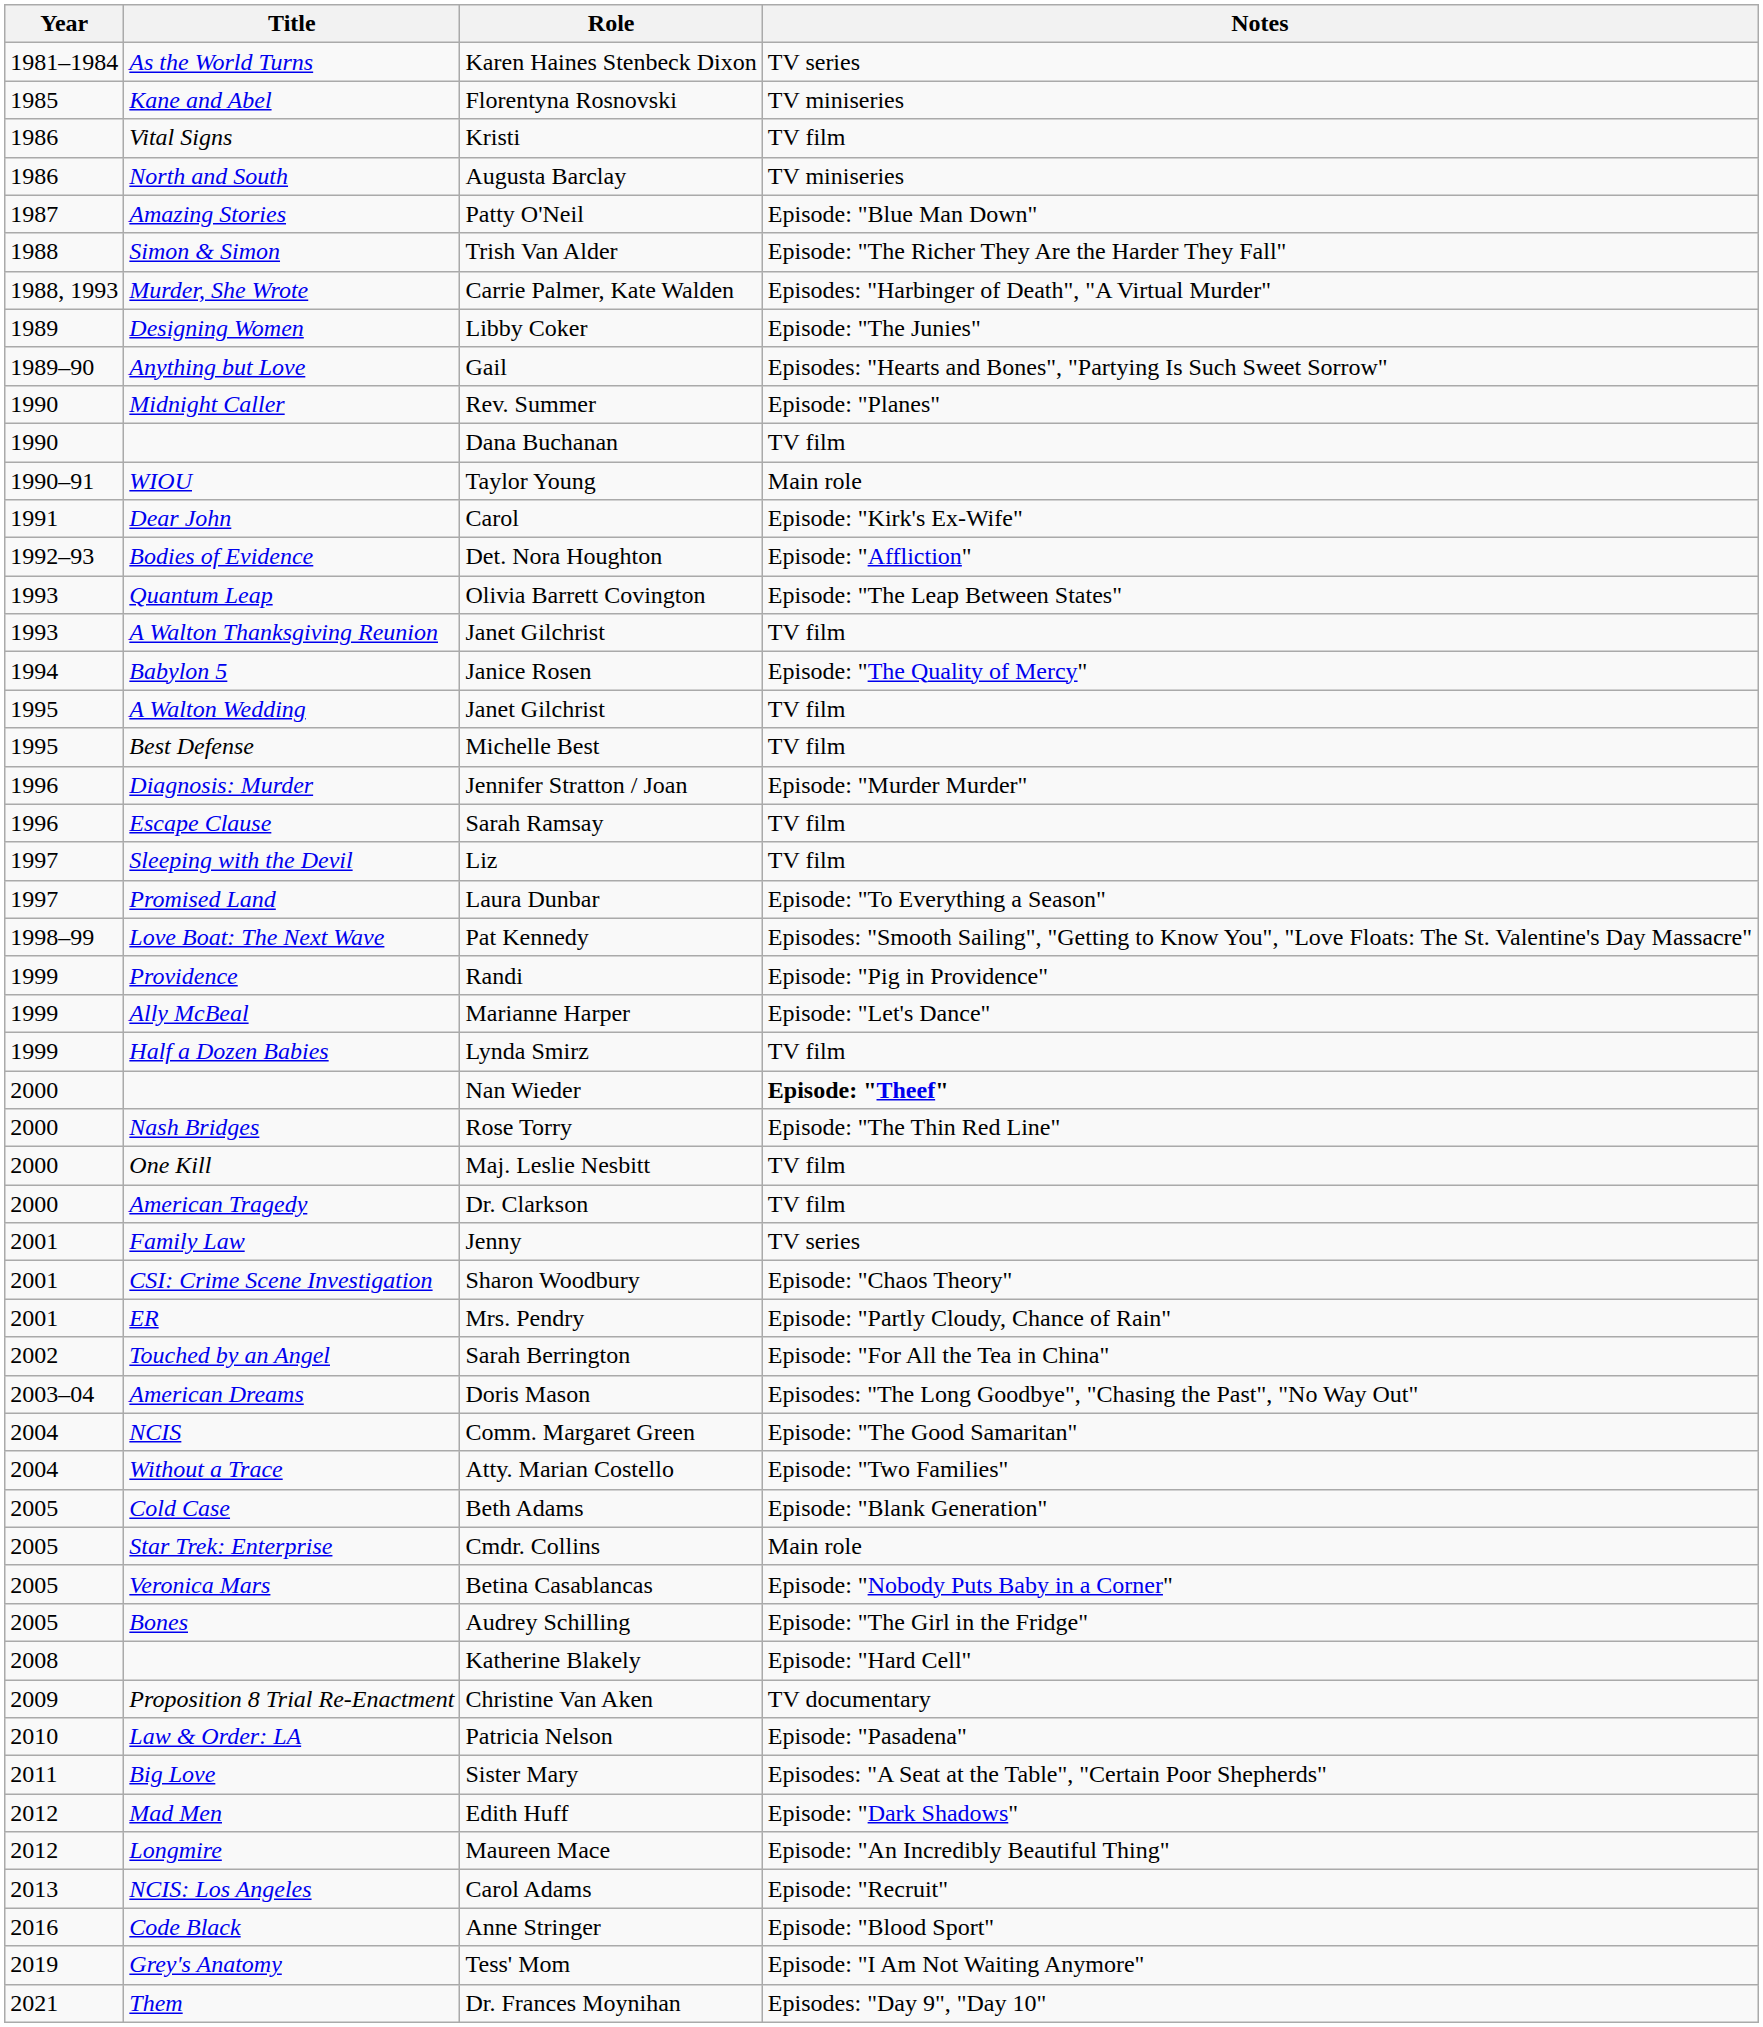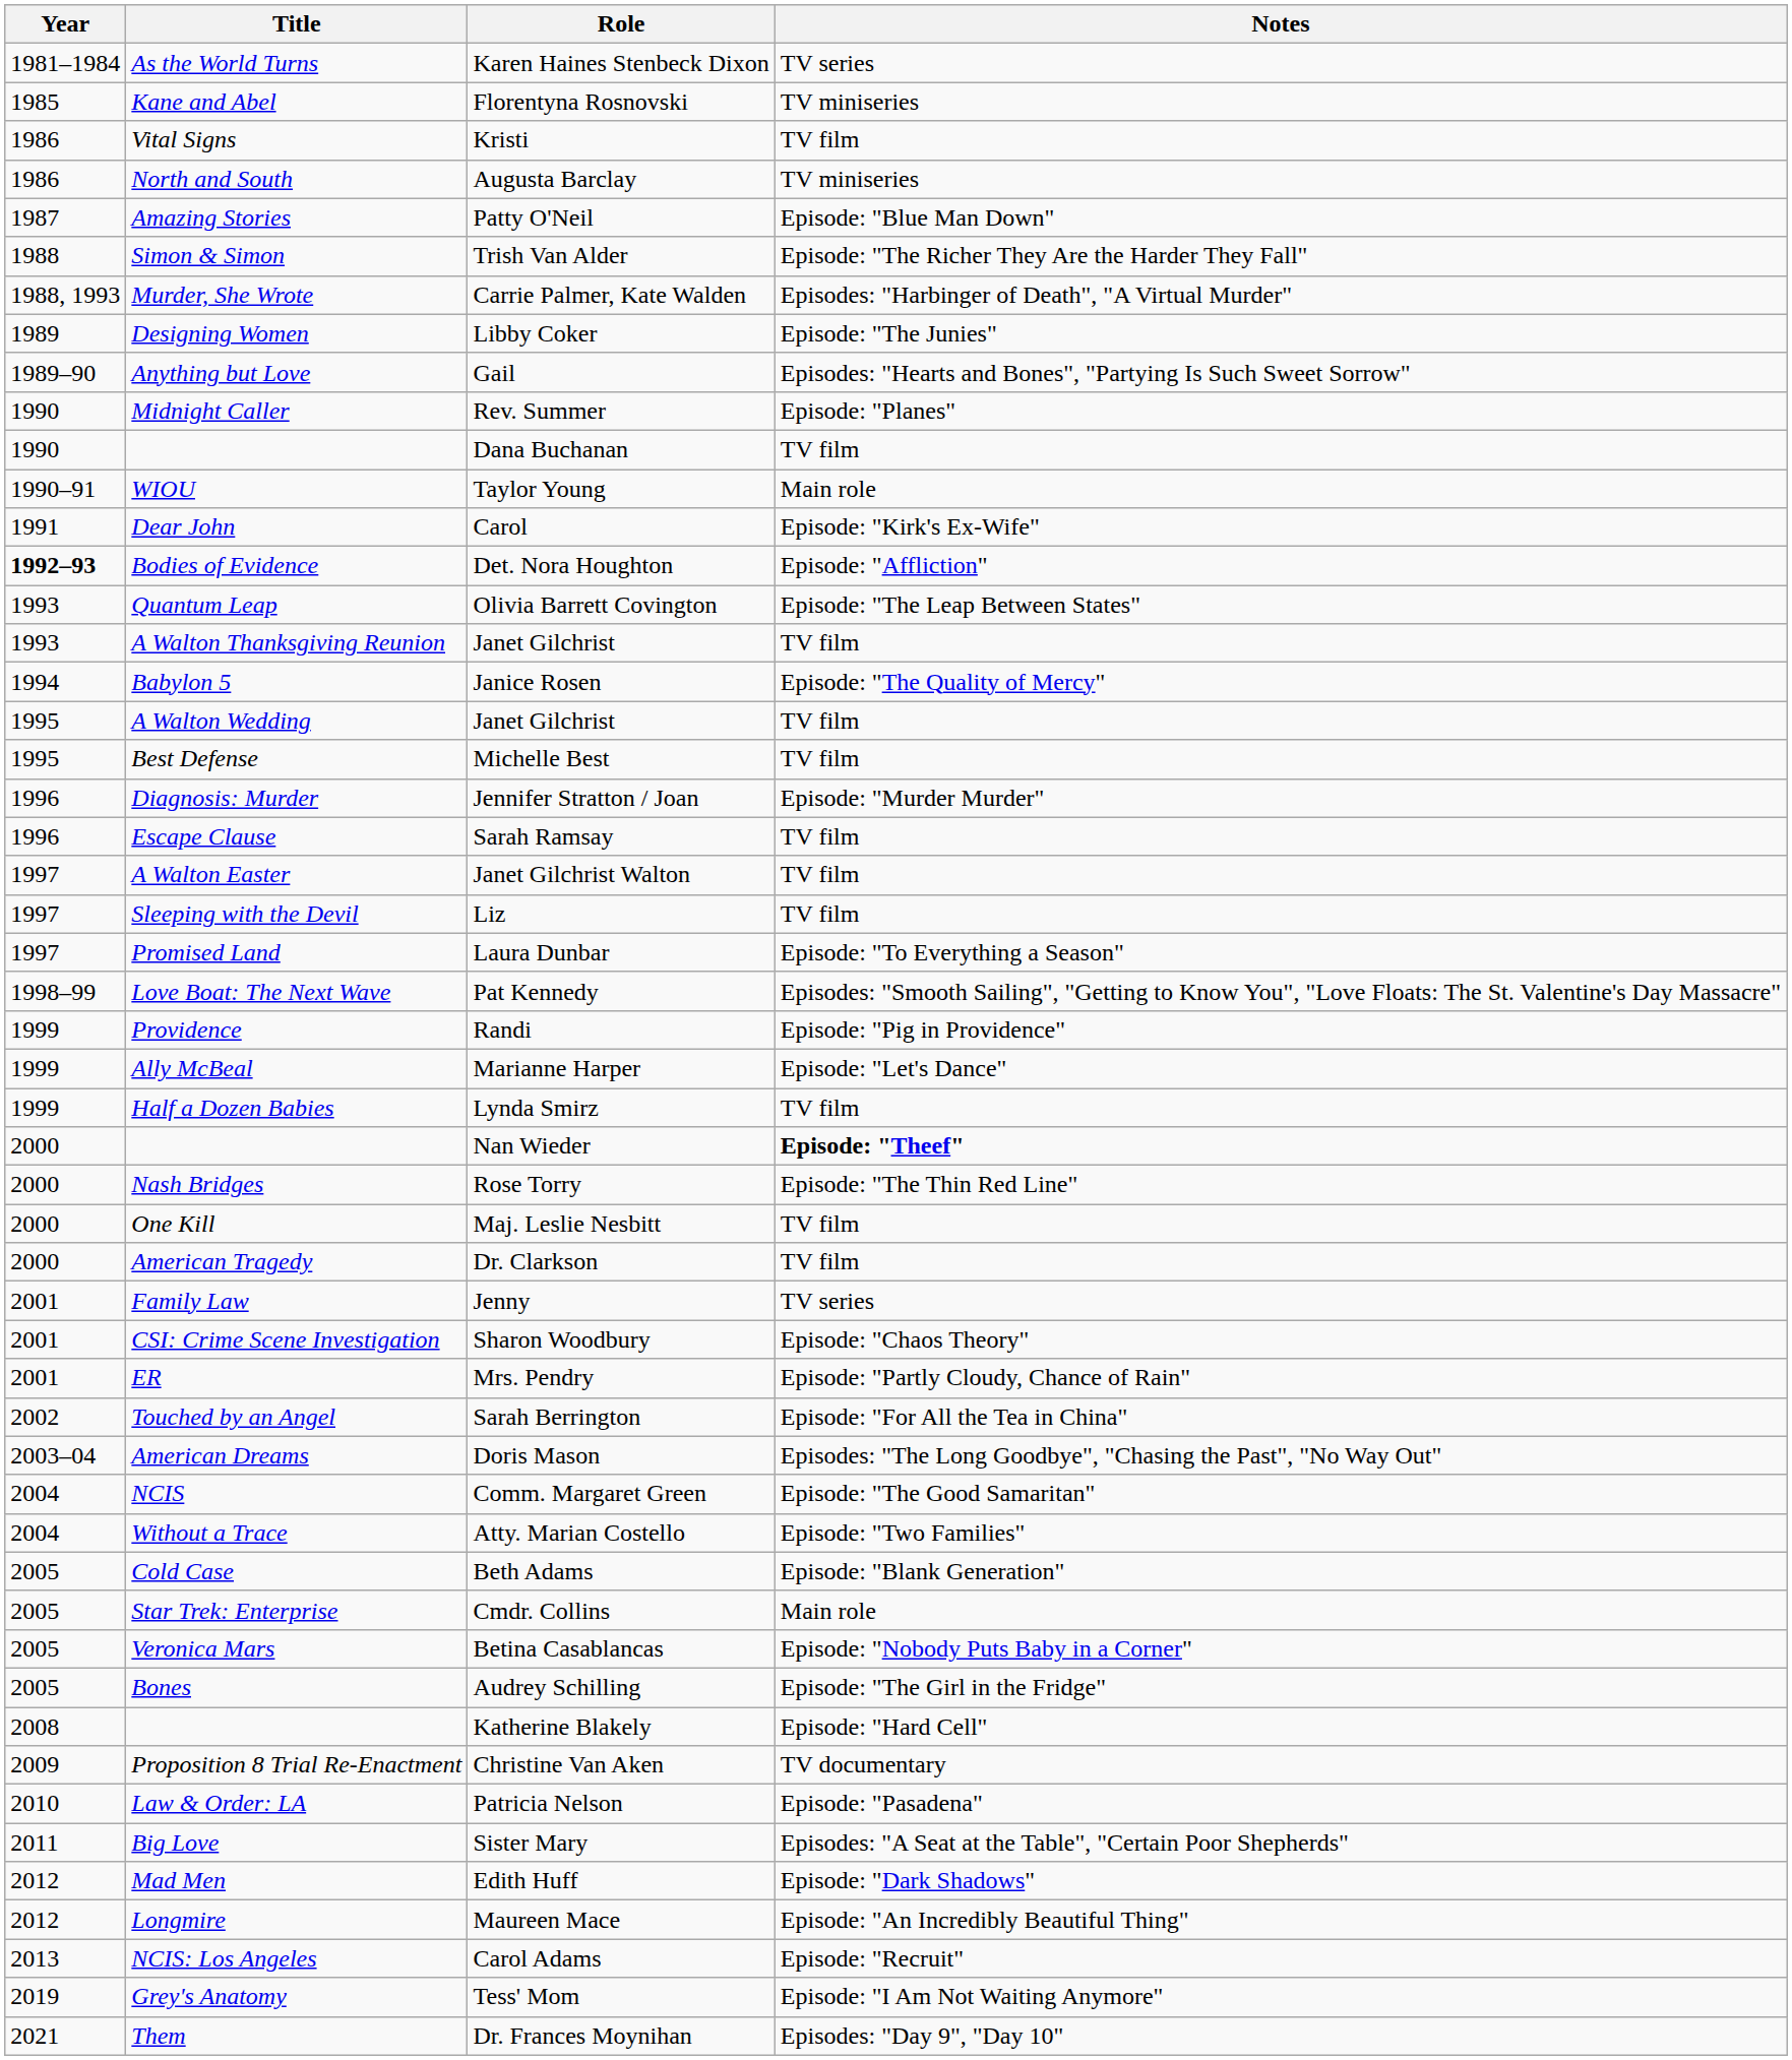 <table class="wikitable sortable">
 <tr>
 <th>Year</th>
 <th>Title</th>
 <th>Role</th>
 <th class="unsortable">Notes</th>
 </tr>
 <tr>
 <td>1981–1984</td>
 <td><em><a href='#'>As the World Turns</a></em></td>
 <td>Karen Haines Stenbeck Dixon</td>
 <td>TV series</td>
 </tr>
 <tr>
 <td>1985</td>
 <td><em><a href='#'>Kane and Abel</a></em></td>
 <td>Florentyna Rosnovski</td>
 <td>TV miniseries</td>
 </tr>
 <tr>
 <td>1986</td>
 <td><em>Vital Signs</em></td>
 <td>Kristi</td>
 <td>TV film</td>
 </tr>
 <tr>
 <td>1986</td>
 <td><em><a href='#'>North and South</a></em></td>
 <td>Augusta Barclay</td>
 <td>TV miniseries</td>
 </tr>
 <tr>
 <td>1987</td>
 <td><em><a href='#'>Amazing Stories</a></em></td>
 <td>Patty O'Neil</td>
 <td>Episode: "Blue Man Down"</td>
 </tr>
 <tr>
 <td>1988</td>
 <td><em><a href='#'>Simon & Simon</a></em></td>
 <td>Trish Van Alder</td>
 <td>Episode: "The Richer They Are the Harder They Fall"</td>
 </tr>
 <tr>
 <td>1988, 1993</td>
 <td><em><a href='#'>Murder, She Wrote</a></em></td>
 <td>Carrie Palmer, Kate Walden</td>
 <td>Episodes: "Harbinger of Death", "A Virtual Murder"</td>
 </tr>
 <tr>
 <td>1989</td>
 <td><em><a href='#'>Designing Women</a></em></td>
 <td>Libby Coker</td>
 <td>Episode: "The Junies"</td>
 </tr>
 <tr>
 <td>1989–90</td>
 <td><em><a href='#'>Anything but Love</a></em></td>
 <td>Gail</td>
 <td>Episodes: "Hearts and Bones", "Partying Is Such Sweet Sorrow"</td>
 </tr>
 <tr>
 <td>1990</td>
 <td><em><a href='#'>Midnight Caller</a></em></td>
 <td>Rev. Summer</td>
 <td>Episode: "Planes"</td>
 </tr>
 <tr>
 <td>1990</td>
 <td><em></em></td>
 <td>Dana Buchanan</td>
 <td>TV film</td>
 </tr>
 <tr>
 <td>1990–91</td>
 <td><em><a href='#'>WIOU</a></em></td>
 <td>Taylor Young</td>
 <td>Main role</td>
 </tr>
 <tr>
 <td>1991</td>
 <td><em><a href='#'>Dear John</a></em></td>
 <td>Carol</td>
 <td>Episode: "Kirk's Ex-Wife"</td>
 </tr>
 <tr>
-<td>1992–93</td>
+<td><strong>1992–93</strong></td>
 <td><em><a href='#'>Bodies of Evidence</a></em></td>
 <td>Det. Nora Houghton</td>
 <td>Episode: "<a href='#'>Affliction</a>"</td>
 </tr>
 <tr>
 <td>1993</td>
 <td><em><a href='#'>Quantum Leap</a></em></td>
 <td>Olivia Barrett Covington</td>
 <td>Episode: "The Leap Between States"</td>
 </tr>
 <tr>
 <td>1993</td>
 <td><em><a href='#'>A Walton Thanksgiving Reunion</a></em></td>
 <td>Janet Gilchrist</td>
 <td>TV film</td>
 </tr>
 <tr>
 <td>1994</td>
 <td><em><a href='#'>Babylon 5</a></em></td>
 <td>Janice Rosen</td>
 <td>Episode: "<a href='#'>The Quality of Mercy</a>"</td>
 </tr>
 <tr>
 <td>1995</td>
 <td><em><a href='#'>A Walton Wedding</a></em></td>
 <td>Janet Gilchrist</td>
 <td>TV film</td>
 </tr>
 <tr>
 <td>1995</td>
 <td><em>Best Defense</em></td>
 <td>Michelle Best</td>
 <td>TV film</td>
 </tr>
 <tr>
 <td>1996</td>
 <td><em><a href='#'>Diagnosis: Murder</a></em></td>
 <td>Jennifer Stratton / Joan</td>
 <td>Episode: "Murder Murder"</td>
 </tr>
 <tr>
 <td>1996</td>
 <td><em><a href='#'>Escape Clause</a></em></td>
 <td>Sarah Ramsay</td>
+<td>TV film</td>
+</tr>
+<tr>
+<td>1997</td>
+<td><em><a href='#'>A Walton Easter</a></em></td>
+<td>Janet Gilchrist Walton</td>
 <td>TV film</td>
 </tr>
 <tr>
 <td>1997</td>
 <td><em><a href='#'>Sleeping with the Devil</a></em></td>
 <td>Liz</td>
 <td>TV film</td>
 </tr>
 <tr>
 <td>1997</td>
 <td><em><a href='#'>Promised Land</a></em></td>
 <td>Laura Dunbar</td>
 <td>Episode: "To Everything a Season"</td>
 </tr>
 <tr>
 <td>1998–99</td>
 <td><em><a href='#'>Love Boat: The Next Wave</a></em></td>
 <td>Pat Kennedy</td>
 <td>Episodes: "Smooth Sailing", "Getting to Know You", "Love Floats: The St. Valentine's Day Massacre"</td>
 </tr>
 <tr>
 <td>1999</td>
 <td><em><a href='#'>Providence</a></em></td>
 <td>Randi</td>
 <td>Episode: "Pig in Providence"</td>
 </tr>
 <tr>
 <td>1999</td>
 <td><em><a href='#'>Ally McBeal</a></em></td>
 <td>Marianne Harper</td>
 <td>Episode: "Let's Dance"</td>
 </tr>
 <tr>
 <td>1999</td>
 <td><em><a href='#'>Half a Dozen Babies</a></em></td>
 <td>Lynda Smirz</td>
 <td>TV film</td>
 </tr>
 <tr>
 <td>2000</td>
 <td><em></em></td>
 <td>Nan Wieder</td>
 <td><strong>Episode: "<a href='#'>Theef</a>"</strong></td>
 </tr>
 <tr>
 <td>2000</td>
 <td><em><a href='#'>Nash Bridges</a></em></td>
 <td>Rose Torry</td>
 <td>Episode: "The Thin Red Line"</td>
 </tr>
 <tr>
 <td>2000</td>
 <td><em>One Kill</em></td>
 <td>Maj. Leslie Nesbitt</td>
 <td>TV film</td>
 </tr>
 <tr>
 <td>2000</td>
 <td><em><a href='#'>American Tragedy</a></em></td>
 <td>Dr. Clarkson</td>
 <td>TV film</td>
 </tr>
 <tr>
 <td>2001</td>
 <td><em><a href='#'>Family Law</a></em></td>
 <td>Jenny</td>
 <td>TV series</td>
 </tr>
 <tr>
 <td>2001</td>
 <td><em><a href='#'>CSI: Crime Scene Investigation</a></em></td>
 <td>Sharon Woodbury</td>
 <td>Episode: "Chaos Theory"</td>
 </tr>
 <tr>
 <td>2001</td>
 <td><em><a href='#'>ER</a></em></td>
 <td>Mrs. Pendry</td>
 <td>Episode: "Partly Cloudy, Chance of Rain"</td>
 </tr>
 <tr>
 <td>2002</td>
 <td><em><a href='#'>Touched by an Angel</a></em></td>
 <td>Sarah Berrington</td>
 <td>Episode: "For All the Tea in China"</td>
 </tr>
 <tr>
 <td>2003–04</td>
 <td><em><a href='#'>American Dreams</a></em></td>
 <td>Doris Mason</td>
 <td>Episodes: "The Long Goodbye", "Chasing the Past", "No Way Out"</td>
 </tr>
 <tr>
 <td>2004</td>
 <td><em><a href='#'>NCIS</a></em></td>
 <td>Comm. Margaret Green</td>
 <td>Episode: "The Good Samaritan"</td>
 </tr>
 <tr>
 <td>2004</td>
 <td><em><a href='#'>Without a Trace</a></em></td>
 <td>Atty. Marian Costello</td>
 <td>Episode: "Two Families"</td>
 </tr>
 <tr>
 <td>2005</td>
 <td><em><a href='#'>Cold Case</a></em></td>
 <td>Beth Adams</td>
 <td>Episode: "Blank Generation"</td>
 </tr>
 <tr>
 <td>2005</td>
 <td><em><a href='#'>Star Trek: Enterprise</a></em></td>
 <td>Cmdr. Collins</td>
 <td>Main role</td>
 </tr>
 <tr>
 <td>2005</td>
 <td><em><a href='#'>Veronica Mars</a></em></td>
 <td>Betina Casablancas</td>
 <td>Episode: "<a href='#'>Nobody Puts Baby in a Corner</a>"</td>
 </tr>
 <tr>
 <td>2005</td>
 <td><em><a href='#'>Bones</a></em></td>
 <td>Audrey Schilling</td>
 <td>Episode: "The Girl in the Fridge"</td>
 </tr>
 <tr>
 <td>2008</td>
 <td><em></em></td>
 <td>Katherine Blakely</td>
 <td>Episode: "Hard Cell"</td>
 </tr>
 <tr>
 <td>2009</td>
 <td><em>Proposition 8 Trial Re-Enactment</em></td>
 <td>Christine Van Aken</td>
 <td>TV documentary</td>
 </tr>
 <tr>
 <td>2010</td>
 <td><em><a href='#'>Law & Order: LA</a></em></td>
 <td>Patricia Nelson</td>
 <td>Episode: "Pasadena"</td>
 </tr>
 <tr>
 <td>2011</td>
 <td><em><a href='#'>Big Love</a></em></td>
 <td>Sister Mary</td>
 <td>Episodes: "A Seat at the Table", "Certain Poor Shepherds"</td>
 </tr>
 <tr>
 <td>2012</td>
 <td><em><a href='#'>Mad Men</a></em></td>
 <td>Edith Huff</td>
 <td>Episode: "<a href='#'>Dark Shadows</a>"</td>
 </tr>
 <tr>
 <td>2012</td>
 <td><em><a href='#'>Longmire</a></em></td>
 <td>Maureen Mace</td>
 <td>Episode: "An Incredibly Beautiful Thing"</td>
 </tr>
 <tr>
 <td>2013</td>
 <td><em><a href='#'>NCIS: Los Angeles</a></em></td>
 <td>Carol Adams</td>
 <td>Episode: "Recruit"</td>
 </tr>
 <tr>
-<td>2016</td>
-<td><em><a href='#'>Code Black</a></em></td>
-<td>Anne Stringer</td>
-<td>Episode: "Blood Sport"</td>
-</tr>
-<tr>
 <td>2019</td>
 <td><em><a href='#'>Grey's Anatomy</a></em></td>
 <td>Tess' Mom</td>
 <td>Episode: "I Am Not Waiting Anymore"</td>
 </tr>
 <tr>
 <td>2021</td>
 <td><em><a href='#'>Them</a></em></td>
 <td>Dr. Frances Moynihan</td>
 <td>Episodes: "Day 9", "Day 10"</td>
 </tr>
 </table>
